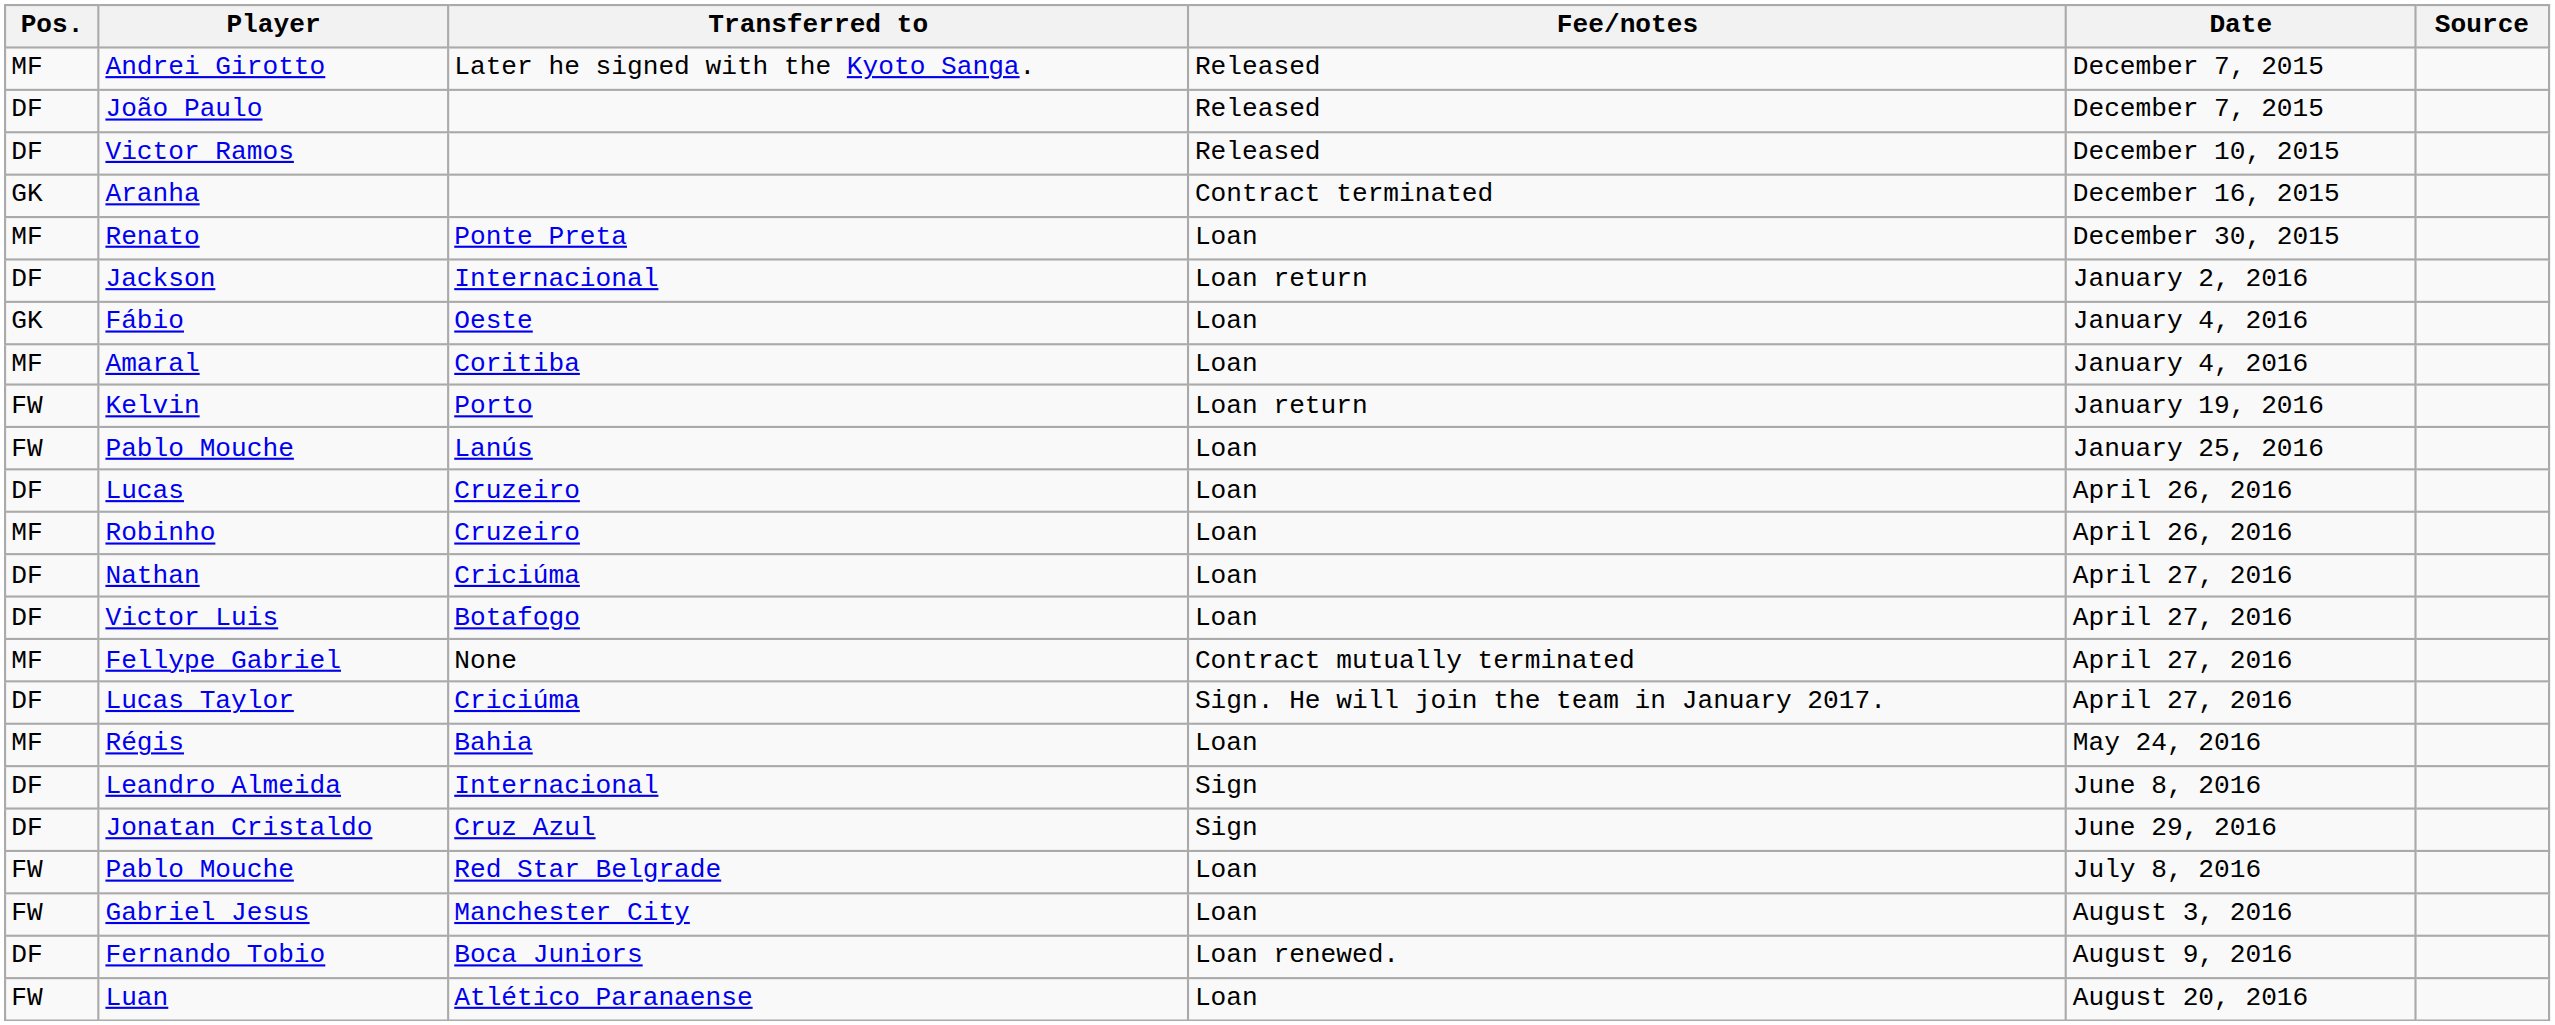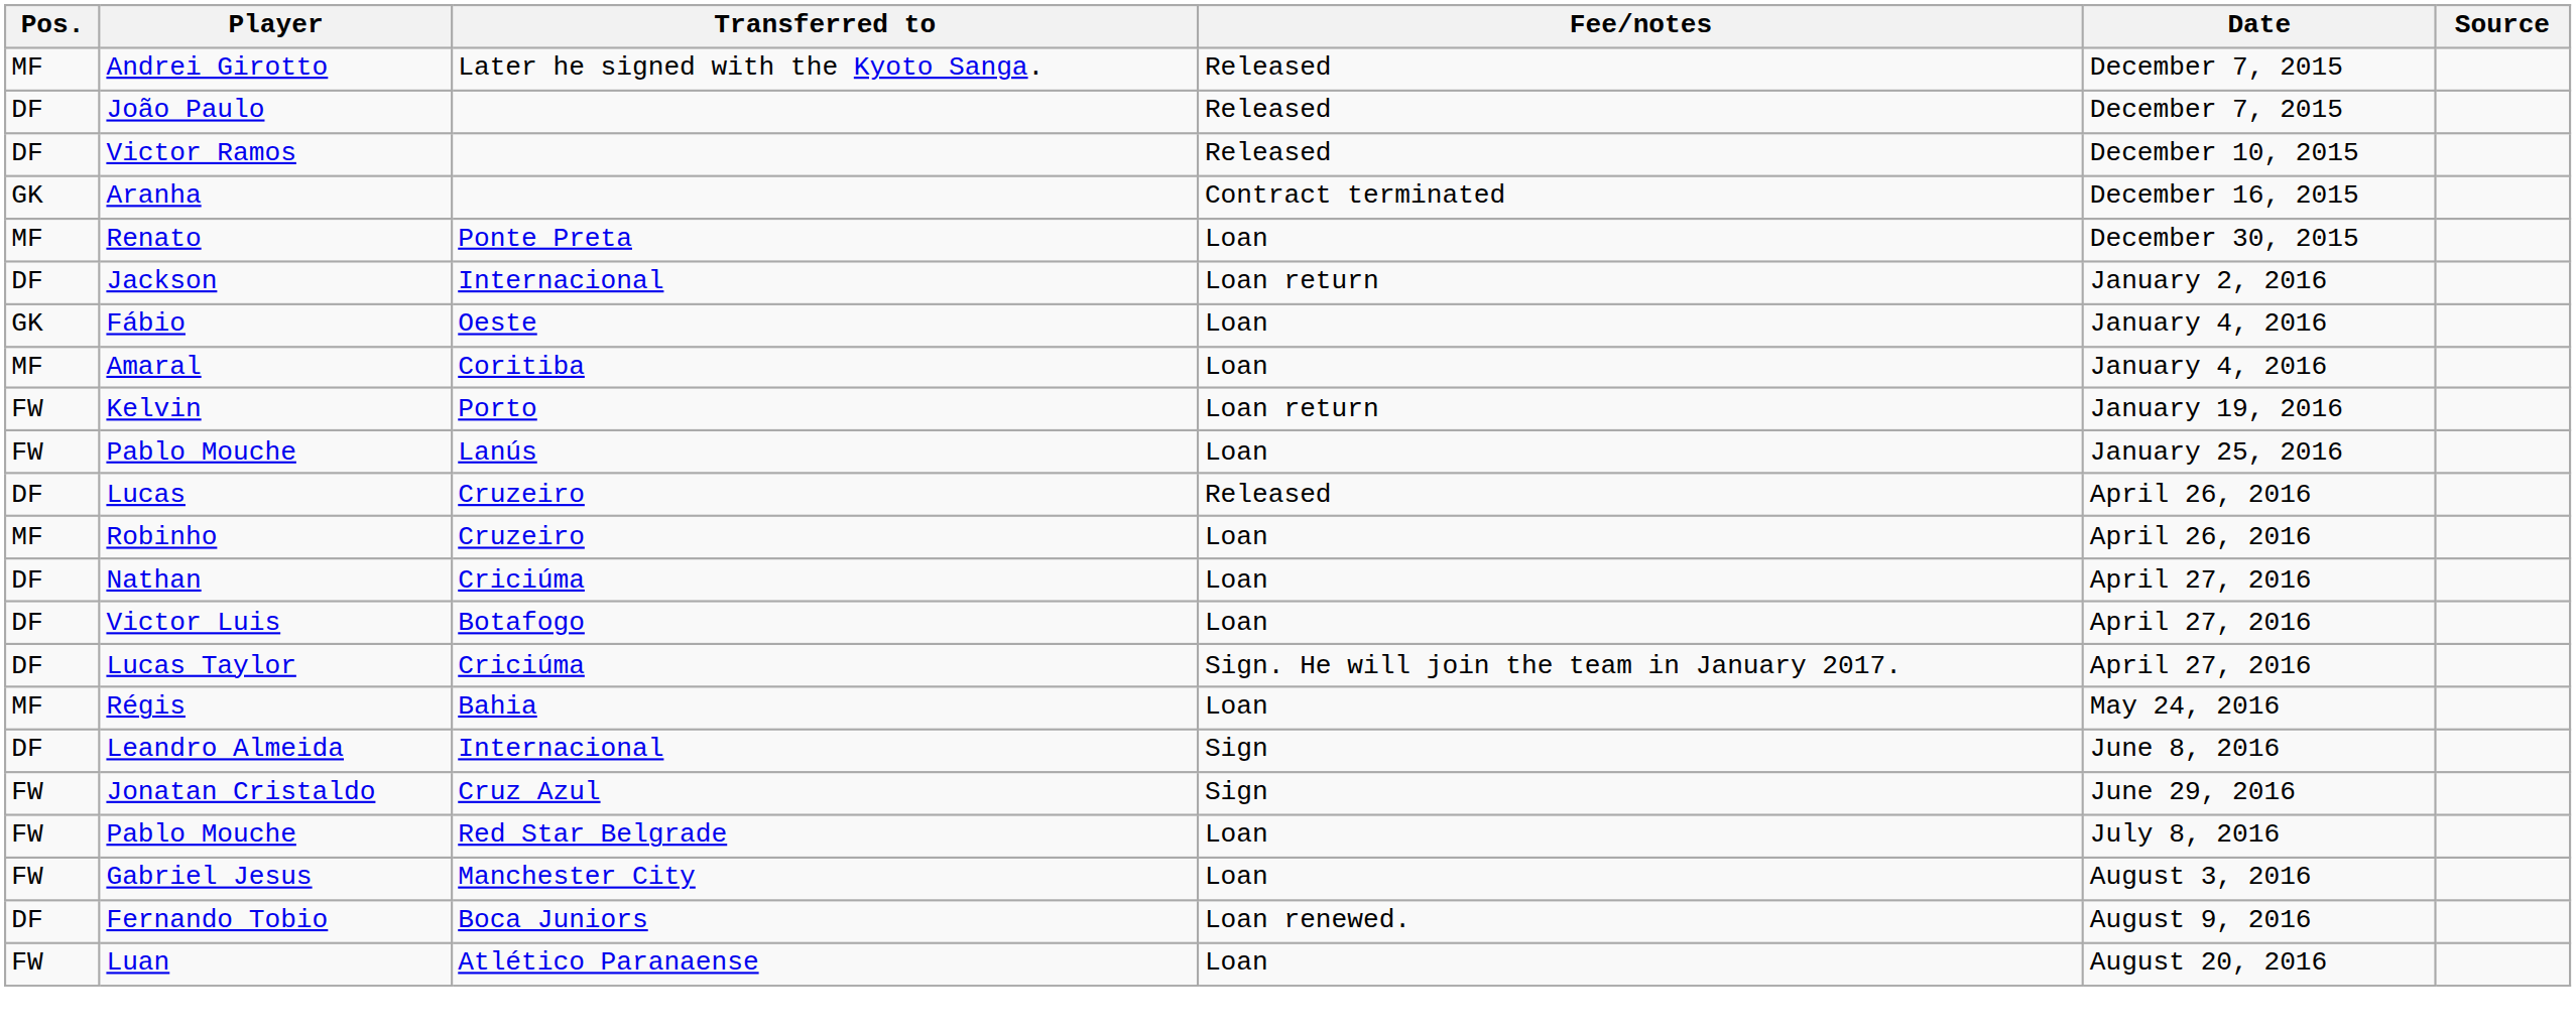 <table class="wikitable sortable" style="width:95%; text-align:center; font-size:95%; text-align:left;">
 <tr>
 <th>Pos.</th>
 <th>Player</th>
 <th>Transferred to</th>
 <th>Fee/notes</th>
 <th>Date</th>
 <th>Source</th>
 </tr>
 <tr>
 <td>MF</td>
 <td> <a href='#'>Andrei Girotto</a></td>
 <td>Later he signed with the  <a href='#'>Kyoto Sanga</a>.</td>
 <td>Released</td>
 <td>December 7, 2015</td>
 <td align=center></td>
 </tr>
 <tr>
 <td>DF</td>
 <td> <a href='#'>João Paulo</a></td>
 <td></td>
 <td>Released</td>
 <td>December 7, 2015</td>
 <td align=center></td>
 </tr>
 <tr>
 <td>DF</td>
 <td> <a href='#'>Victor Ramos</a></td>
 <td></td>
 <td>Released</td>
 <td>December 10, 2015</td>
 <td align=center></td>
 </tr>
 <tr>
 <td>GK</td>
 <td> <a href='#'>Aranha</a></td>
 <td></td>
 <td>Contract terminated</td>
 <td>December 16, 2015</td>
 <td align=center></td>
 </tr>
 <tr>
 <td>MF</td>
 <td> <a href='#'>Renato</a></td>
 <td> <a href='#'>Ponte Preta</a></td>
 <td>Loan</td>
 <td>December 30, 2015</td>
 <td align=center></td>
 </tr>
 <tr>
 <td>DF</td>
 <td> <a href='#'>Jackson</a></td>
 <td> <a href='#'>Internacional</a></td>
 <td>Loan return</td>
 <td>January 2, 2016</td>
 <td align=center></td>
 </tr>
 <tr>
 <td>GK</td>
 <td> <a href='#'>Fábio</a></td>
 <td> <a href='#'>Oeste</a></td>
 <td>Loan</td>
 <td>January 4, 2016</td>
 <td align=center></td>
 </tr>
 <tr>
 <td>MF</td>
 <td> <a href='#'>Amaral</a></td>
 <td> <a href='#'>Coritiba</a></td>
 <td>Loan</td>
 <td>January 4, 2016</td>
 <td align=center></td>
 </tr>
 <tr>
 <td>FW</td>
 <td> <a href='#'>Kelvin</a></td>
 <td> <a href='#'>Porto</a></td>
 <td>Loan return</td>
 <td>January 19, 2016</td>
 <td align=center></td>
 </tr>
 <tr>
 <td>FW</td>
 <td> <a href='#'>Pablo Mouche</a></td>
 <td> <a href='#'>Lanús</a></td>
 <td>Loan</td>
 <td>January 25, 2016</td>
 <td align=center></td>
 </tr>
 <tr>
 <td>DF</td>
 <td> <a href='#'>Lucas</a></td>
 <td> <a href='#'>Cruzeiro</a></td>
-<td>Loan</td>
+<td>Released</td>
 <td>April 26, 2016</td>
 <td align=center></td>
 </tr>
 <tr>
 <td>MF</td>
 <td> <a href='#'>Robinho</a></td>
 <td> <a href='#'>Cruzeiro</a></td>
 <td>Loan</td>
 <td>April 26, 2016</td>
 <td align=center></td>
 </tr>
 <tr>
 <td>DF</td>
 <td> <a href='#'>Nathan</a></td>
 <td> <a href='#'>Criciúma</a></td>
 <td>Loan</td>
 <td>April 27, 2016</td>
 <td align=center></td>
 </tr>
 <tr>
 <td>DF</td>
 <td> <a href='#'>Victor Luis</a></td>
 <td> <a href='#'>Botafogo</a></td>
 <td>Loan</td>
 <td>April 27, 2016</td>
 <td align=center></td>
 </tr>
 <tr>
-<td>MF</td>
-<td> <a href='#'>Fellype Gabriel</a></td>
-<td>None</td>
-<td>Contract mutually terminated</td>
-<td>April 27, 2016</td>
-<td align=center></td>
-</tr>
-<tr>
 <td>DF</td>
 <td> <a href='#'>Lucas Taylor</a></td>
 <td> <a href='#'>Criciúma</a></td>
 <td>Sign. He will join the team in January 2017.</td>
 <td>April 27, 2016</td>
 <td align=center></td>
 </tr>
 <tr>
 <td>MF</td>
 <td> <a href='#'>Régis</a></td>
 <td> <a href='#'>Bahia</a></td>
 <td>Loan</td>
 <td>May 24, 2016</td>
 <td align=center></td>
 </tr>
 <tr>
 <td>DF</td>
 <td> <a href='#'>Leandro Almeida</a></td>
 <td> <a href='#'>Internacional</a></td>
 <td>Sign</td>
 <td>June 8, 2016</td>
 <td align=center></td>
 </tr>
 <tr>
-<td>DF</td>
+<td>FW</td>
 <td> <a href='#'>Jonatan Cristaldo</a></td>
 <td> <a href='#'>Cruz Azul</a></td>
 <td>Sign</td>
 <td>June 29, 2016</td>
 <td align=center></td>
 </tr>
 <tr>
 <td>FW</td>
 <td> <a href='#'>Pablo Mouche</a></td>
 <td> <a href='#'>Red Star Belgrade</a></td>
 <td>Loan</td>
 <td>July 8, 2016</td>
 <td align=center></td>
 </tr>
 <tr>
 <td>FW</td>
 <td> <a href='#'>Gabriel Jesus</a></td>
 <td> <a href='#'>Manchester City</a></td>
 <td>Loan</td>
 <td>August 3, 2016</td>
 <td align=center></td>
 </tr>
 <tr>
 <td>DF</td>
 <td> <a href='#'>Fernando Tobio</a></td>
 <td> <a href='#'>Boca Juniors</a></td>
 <td>Loan renewed.</td>
 <td>August 9, 2016</td>
 <td align=center></td>
 </tr>
 <tr>
 <td>FW</td>
 <td> <a href='#'>Luan</a></td>
 <td> <a href='#'>Atlético Paranaense</a></td>
 <td>Loan</td>
 <td>August 20, 2016</td>
 <td align=center></td>
 </tr>
 </table>
